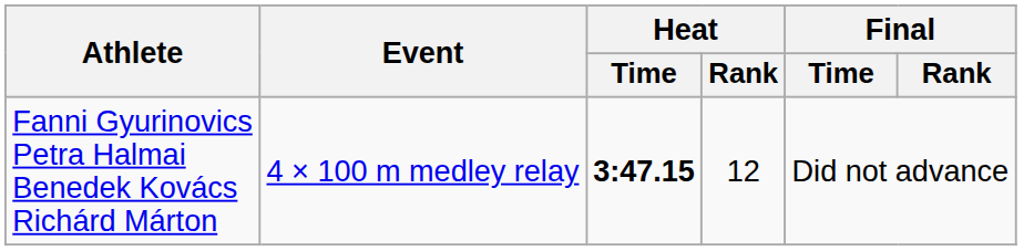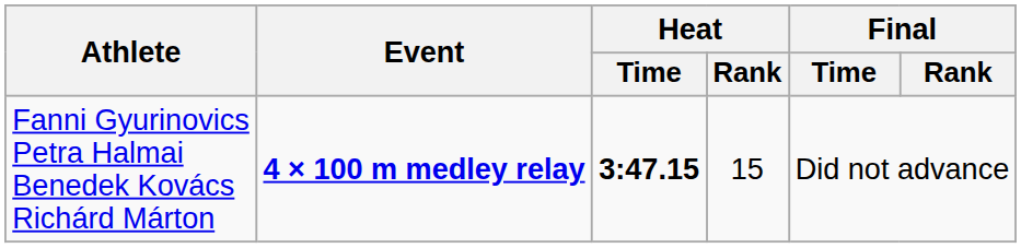 <table class=wikitable style="font-size:90%">
 <tr>
 <th rowspan="2">Athlete</th>
 <th rowspan="2">Event</th>
 <th colspan="2">Heat</th>
 <th colspan="2">Final</th>
 </tr>
 <tr style="font-size:95%">
 <th>Time</th>
 <th>Rank</th>
 <th>Time</th>
 <th>Rank</th>
 </tr>
 <tr align=center>
 <td align=left><a href='#'>Fanni Gyurinovics</a><br><a href='#'>Petra Halmai</a><br><a href='#'>Benedek Kovács</a><br><a href='#'>Richárd Márton</a></td>
-<td align=left><a href='#'>4 × 100 m medley relay</a></td>
+<td align=left><strong><a href='#'>4 × 100 m medley relay</a></strong></td>
 <td><strong>3:47.15</strong></td>
-<td>12</td>
+<td>15</td>
 <td colspan="2">Did not advance</td>
 </tr>
 </table>
